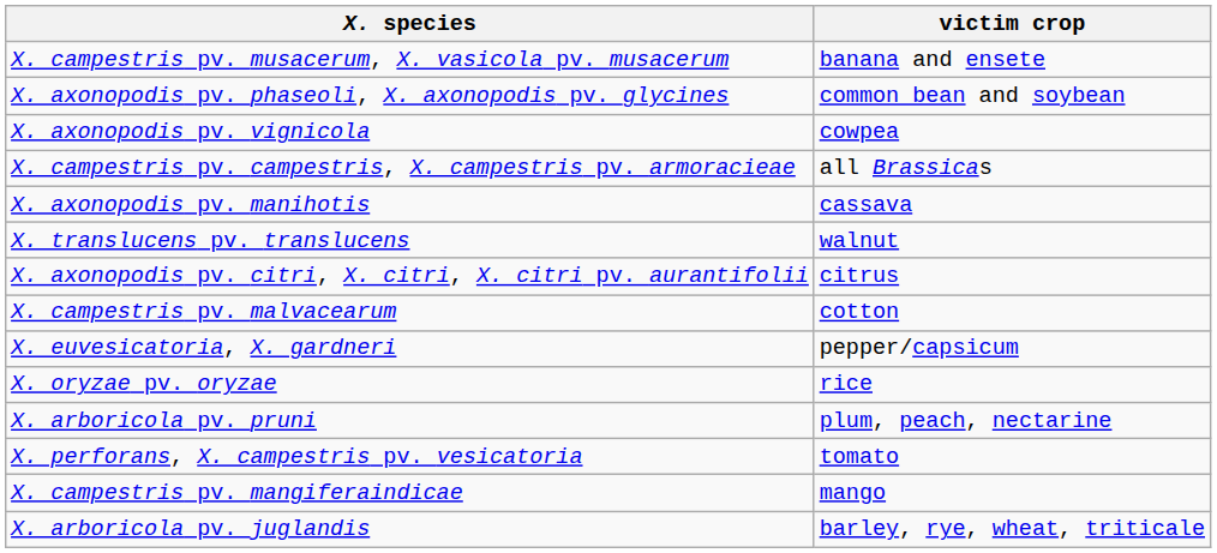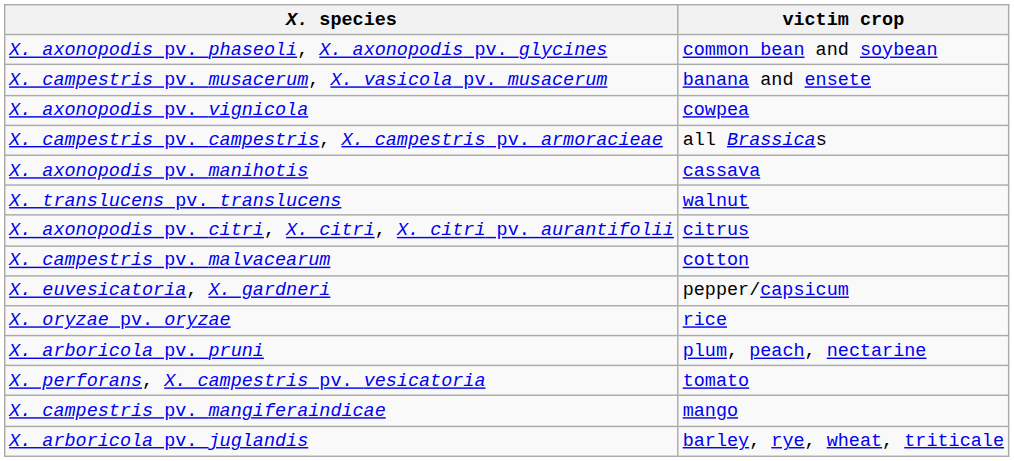 <table class="wikitable">
 <tr>
 <th><em>X.</em> species</th>
 <th>victim crop</th>
 </tr>
 <tr>
+<td><a href='#'><em>X. axonopodis</em> pv. <em>phaseoli</em></a>, <a href='#'><em>X. axonopodis</em> pv. <em>glycines</em></a></td>
+<td><a href='#'>common bean</a> and <a href='#'>soybean</a></td>
+</tr>
+<tr>
 <td><a href='#'><em>X. campestris</em> pv. <em>musacerum</em></a>, <a href='#'><em>X. vasicola</em> pv. <em>musacerum</em></a></td>
 <td><a href='#'>banana</a> and <a href='#'>ensete</a></td>
-</tr>
-<tr>
-<td><a href='#'><em>X. axonopodis</em> pv. <em>phaseoli</em></a>, <a href='#'><em>X. axonopodis</em> pv. <em>glycines</em></a></td>
-<td><a href='#'>common bean</a> and <a href='#'>soybean</a></td>
 </tr>
 <tr>
 <td><a href='#'><em>X. axonopodis</em> pv. <em>vignicola</em></a></td>
 <td><a href='#'>cowpea</a></td>
 </tr>
 <tr>
 <td><a href='#'><em>X. campestris</em> pv. <em>campestris</em></a>, <a href='#'><em>X. campestris</em> pv. <em>armoracieae</em></a></td>
 <td>all <em><a href='#'>Brassica</a></em>s</td>
 </tr>
 <tr>
 <td><a href='#'><em>X. axonopodis</em> pv. <em>manihotis</em></a></td>
 <td><a href='#'>cassava</a></td>
 </tr>
 <tr>
 <td><a href='#'><em>X. translucens</em> pv. <em>translucens</em></a></td>
 <td><a href='#'>walnut</a></td>
 </tr>
 <tr>
 <td><a href='#'><em>X. axonopodis</em> pv. <em>citri</em></a>, <a href='#'><em>X. citri</em></a>, <a href='#'><em>X. citri</em> pv. <em>aurantifolii</em></a></td>
 <td><a href='#'>citrus</a></td>
 </tr>
 <tr>
 <td><a href='#'><em>X. campestris</em> pv. <em>malvacearum</em></a></td>
 <td><a href='#'>cotton</a></td>
 </tr>
 <tr>
 <td><a href='#'><em>X. euvesicatoria</em></a>, <a href='#'><em>X. gardneri</em></a></td>
 <td>pepper/<a href='#'>capsicum</a></td>
 </tr>
 <tr>
 <td><a href='#'><em>X. oryzae</em> pv. <em>oryzae</em></a></td>
 <td><a href='#'>rice</a></td>
 </tr>
 <tr>
 <td><a href='#'><em>X. arboricola</em> pv. <em>pruni</em></a></td>
 <td><a href='#'>plum</a>, <a href='#'>peach</a>, <a href='#'>nectarine</a></td>
 </tr>
 <tr>
 <td><a href='#'><em>X. perforans</em></a>, <a href='#'><em>X. campestris</em> pv. <em>vesicatoria</em></a></td>
 <td><a href='#'>tomato</a></td>
 </tr>
 <tr>
 <td><a href='#'><em>X. campestris</em> pv. <em>mangiferaindicae</em></a></td>
 <td><a href='#'>mango</a></td>
 </tr>
 <tr>
 <td><a href='#'><em>X. arboricola</em> pv. <em>juglandis</em></a></td>
 <td><a href='#'>barley</a>, <a href='#'>rye</a>, <a href='#'>wheat</a>, <a href='#'>triticale</a></td>
 </tr>
 </table>
